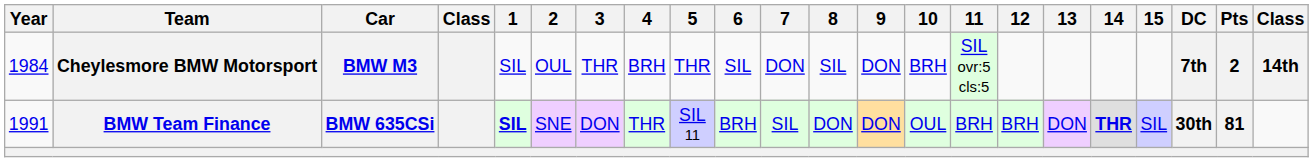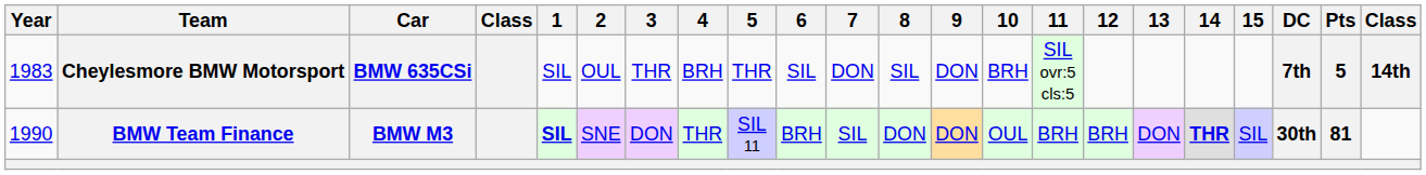 <table class="wikitable" style="text-align:center; font-size:85%">
 <tr>
 <th>Year</th>
 <th>Team</th>
 <th>Car</th>
 <th>Class</th>
 <th>1</th>
 <th>2</th>
 <th>3</th>
 <th>4</th>
 <th>5</th>
 <th>6</th>
 <th>7</th>
 <th>8</th>
 <th>9</th>
 <th>10</th>
 <th>11</th>
 <th>12</th>
 <th>13</th>
 <th>14</th>
 <th>15</th>
 <th>DC</th>
 <th>Pts</th>
 <th>Class</th>
 </tr>
 <tr>
-<td><a href='#'>1984</a></td>
+<td><a href='#'>1983</a></td>
 <th nowrap>Cheylesmore BMW Motorsport</th>
-<th nowrap><a href='#'>BMW M3</a></th>
+<th nowrap><a href='#'>BMW 635CSi</a></th>
 <th><span></span></th>
 <td><a href='#'>SIL</a></td>
 <td><a href='#'>OUL</a></td>
 <td><a href='#'>THR</a></td>
 <td><a href='#'>BRH</a></td>
 <td><a href='#'>THR</a></td>
 <td><a href='#'>SIL</a></td>
 <td><a href='#'>DON</a></td>
 <td><a href='#'>SIL</a></td>
 <td><a href='#'>DON</a></td>
 <td><a href='#'>BRH</a></td>
 <td style="background:#DFFFDF;"><a href='#'>SIL</a><br><small>ovr:5<br>cls:5</small></td>
 <td></td>
 <td></td>
 <td></td>
 <td></td>
 <th>7th</th>
-<th>2</th>
+<th>5</th>
 <th>14th</th>
 </tr>
 <tr>
-<td><a href='#'>1991</a></td>
+<td><a href='#'>1990</a></td>
 <th nowrap><a href='#'>BMW Team Finance</a></th>
-<th nowrap><a href='#'>BMW 635CSi</a></th>
+<th nowrap><a href='#'>BMW M3</a></th>
 <th></th>
 <td style="background:#DFFFDF;"><strong><a href='#'>SIL</a><br></strong></td>
 <td style="background:#EFCFFF;"><a href='#'>SNE</a><br></td>
 <td style="background:#EFCFFF;"><a href='#'>DON</a><br></td>
 <td style="background:#DFFFDF;"><a href='#'>THR</a><br></td>
 <td style="background:#CFCFFF;"><a href='#'>SIL</a><br><small>11</small></td>
 <td style="background:#DFFFDF;"><a href='#'>BRH</a><br></td>
 <td style="background:#DFFFDF;"><a href='#'>SIL</a><br></td>
 <td style="background:#DFFFDF;"><a href='#'>DON</a><br></td>
 <td style="background:#FFDF9F;"><a href='#'>DON</a><br></td>
 <td style="background:#DFFFDF;"><a href='#'>OUL</a><br></td>
 <td style="background:#DFFFDF;"><a href='#'>BRH</a><br></td>
 <td style="background:#DFFFDF;"><a href='#'>BRH</a><br></td>
 <td style="background:#EFCFFF;"><a href='#'>DON</a><br></td>
 <td style="background:#DFDFDF;"><strong><a href='#'>THR</a></strong><br></td>
 <td style="background:#CFCFFF;"><a href='#'>SIL</a><br></td>
 <th>30th</th>
 <th>81</th>
 <td></td>
 </tr>
 <tr>
 <th colspan="22"></th>
 </tr>
 </table>
